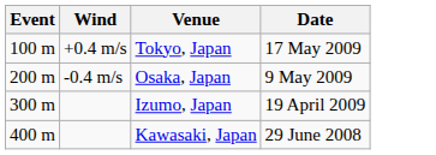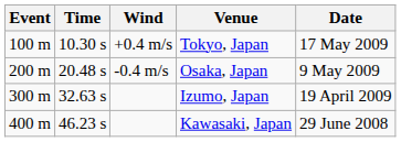 <table class="wikitable">
 <tr>
 <th>Event</th>
+<th>Time</th>
 <th>Wind</th>
 <th>Venue</th>
 <th>Date</th>
 </tr>
 <tr>
 <td>100 m</td>
+<td>10.30 s</td>
 <td>+0.4 m/s</td>
 <td><a href='#'>Tokyo</a>, <a href='#'>Japan</a></td>
 <td>17 May 2009</td>
 </tr>
 <tr>
 <td>200 m</td>
+<td>20.48 s</td>
 <td>-0.4 m/s</td>
 <td><a href='#'>Osaka</a>, <a href='#'>Japan</a></td>
 <td>9 May 2009</td>
 </tr>
 <tr>
 <td>300 m</td>
+<td>32.63 s</td>
 <td></td>
 <td><a href='#'>Izumo</a>, <a href='#'>Japan</a></td>
 <td>19 April 2009</td>
 </tr>
 <tr>
 <td>400 m</td>
+<td>46.23 s</td>
 <td></td>
 <td><a href='#'>Kawasaki</a>, <a href='#'>Japan</a></td>
 <td>29 June 2008</td>
 </tr>
 </table>
